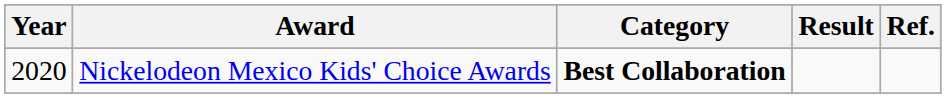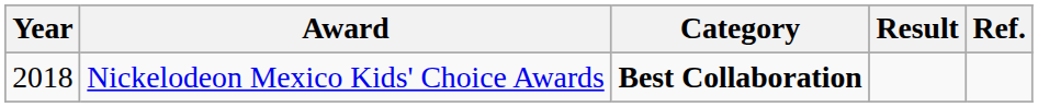 <table class="wikitable plainrowheaders">
 <tr>
 <th>Year</th>
 <th>Award</th>
 <th>Category</th>
 <th>Result</th>
 <th>Ref.</th>
 </tr>
 <tr>
-<td align="center">2020</td>
+<td align="center">2018</td>
 <td align="center"><a href='#'>Nickelodeon Mexico Kids' Choice Awards</a></td>
 <td align="center"><strong>Best Collaboration</strong></td>
 <td></td>
 <td></td>
 </tr>
 </table>
